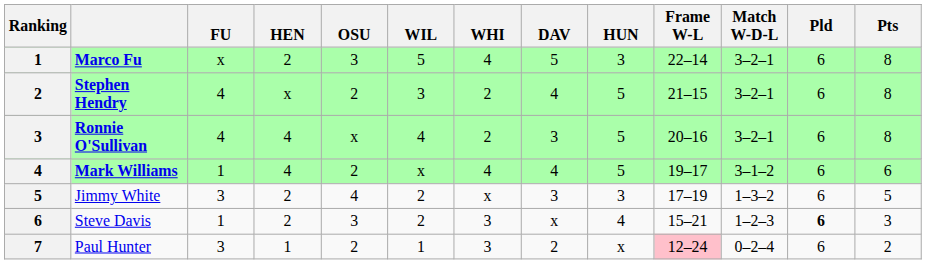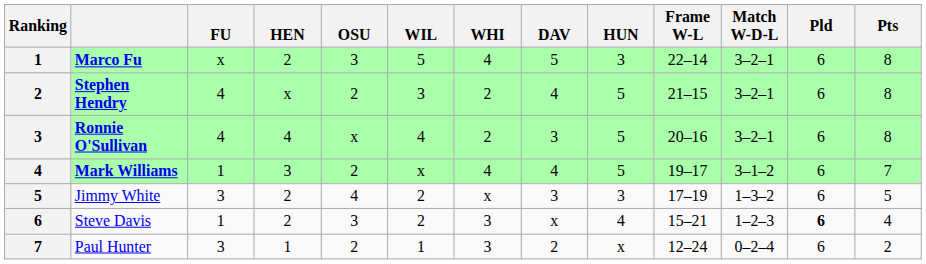 <table class="wikitable" style="text-align:center">
 <tr>
 <th width=60>Ranking</th>
 <th class="unsortable" width=110></th>
 <th width=60><br> FU</th>
 <th width=60><br> HEN</th>
 <th width=60><br> OSU</th>
 <th width=60><br> WIL</th>
 <th width=60><br> WHI</th>
 <th width=60><br> DAV</th>
 <th width=60><br> HUN</th>
 <th width=60>Frame<br>W-L</th>
 <th width=60>Match<br>W-D-L</th>
 <th width=60>Pld</th>
 <th width=60>Pts</th>
 </tr>
 <tr style="background:#aaffaa;">
 <th>1</th>
 <td align="left"><strong><a href='#'>Marco Fu</a></strong></td>
 <td>x</td>
 <td>2</td>
 <td>3</td>
 <td>5</td>
 <td>4</td>
 <td>5</td>
 <td>3</td>
 <td>22–14</td>
 <td>3–2–1</td>
 <td>6</td>
 <td>8</td>
 </tr>
 <tr style="background:#aaffaa;">
 <th>2</th>
 <td align="left"><strong><a href='#'>Stephen Hendry</a></strong></td>
 <td>4</td>
 <td>x</td>
 <td>2</td>
 <td>3</td>
 <td>2</td>
 <td>4</td>
 <td>5</td>
 <td>21–15</td>
 <td>3–2–1</td>
 <td>6</td>
 <td>8</td>
 </tr>
 <tr style="background:#aaffaa;">
 <th>3</th>
 <td align="left"><strong><a href='#'>Ronnie O'Sullivan</a></strong></td>
 <td>4</td>
 <td>4</td>
 <td>x</td>
 <td>4</td>
 <td>2</td>
 <td>3</td>
 <td>5</td>
 <td>20–16</td>
 <td>3–2–1</td>
 <td>6</td>
 <td>8</td>
 </tr>
 <tr style="background:#aaffaa;">
 <th>4</th>
 <td align="left"><strong><a href='#'>Mark Williams</a></strong></td>
 <td>1</td>
-<td>4</td>
+<td>3</td>
 <td>2</td>
 <td>x</td>
 <td>4</td>
 <td>4</td>
 <td>5</td>
 <td>19–17</td>
 <td>3–1–2</td>
 <td>6</td>
-<td>6</td>
+<td>7</td>
 </tr>
 <tr>
 <th>5</th>
 <td align="left"><a href='#'>Jimmy White</a></td>
 <td>3</td>
 <td>2</td>
 <td>4</td>
 <td>2</td>
 <td>x</td>
 <td>3</td>
 <td>3</td>
 <td>17–19</td>
 <td>1–3–2</td>
 <td>6</td>
 <td>5</td>
 </tr>
 <tr>
 <th>6</th>
 <td align="left"><a href='#'>Steve Davis</a></td>
 <td>1</td>
 <td>2</td>
 <td>3</td>
 <td>2</td>
 <td>3</td>
 <td>x</td>
 <td>4</td>
 <td>15–21</td>
 <td>1–2–3</td>
 <td><strong>6</strong></td>
-<td>3</td>
+<td>4</td>
 </tr>
 <tr>
 <th>7</th>
 <td align="left"><a href='#'>Paul Hunter</a></td>
 <td>3</td>
 <td>1</td>
 <td>2</td>
 <td>1</td>
 <td>3</td>
 <td>2</td>
 <td>x</td>
-<td style="background: pink;">12–24</td>
+<td>12–24</td>
 <td>0–2–4</td>
 <td>6</td>
 <td>2</td>
 </tr>
 </table>
